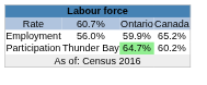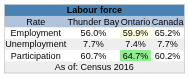 <table cellpadding="1" style="float:left; margin:0 1em 1em 0; border:1px #bbb solid; border-collapse:collapse; font-size:90%;">
 <tr style="text-align:center; background:steelblue;">
 <th colspan=4>Labour force</th>
 </tr>
 <tr style="text-align:center; background:lightsteelblue;">
 <td>Rate</td>
-<td>60.7%</td>
+<td>Thunder Bay</td>
 <td>Ontario</td>
 <td>Canada</td>
 </tr>
 <tr align=center>
 <td>Employment</td>
 <td>56.0%</td>
-<td>59.9%</td>
+<td style="background: lightyellow;">59.9%</td>
 <td>65.2%</td>
+</tr>
+<tr style="text-align:center; background:#eee;">
+<td>Unemployment</td>
+<td>7.7%</td>
+<td>7.4%</td>
+<td>7.7%</td>
 </tr>
 <tr align=center>
 <td>Participation</td>
-<td>Thunder Bay</td>
+<td>60.7%</td>
 <td style="background: lightgreen;">64.7%</td>
 <td>60.2%</td>
 </tr>
 <tr style="text-align:center; background:#eee;">
 <td colspan= "4">As of: Census 2016</td>
 </tr>
 </table>
